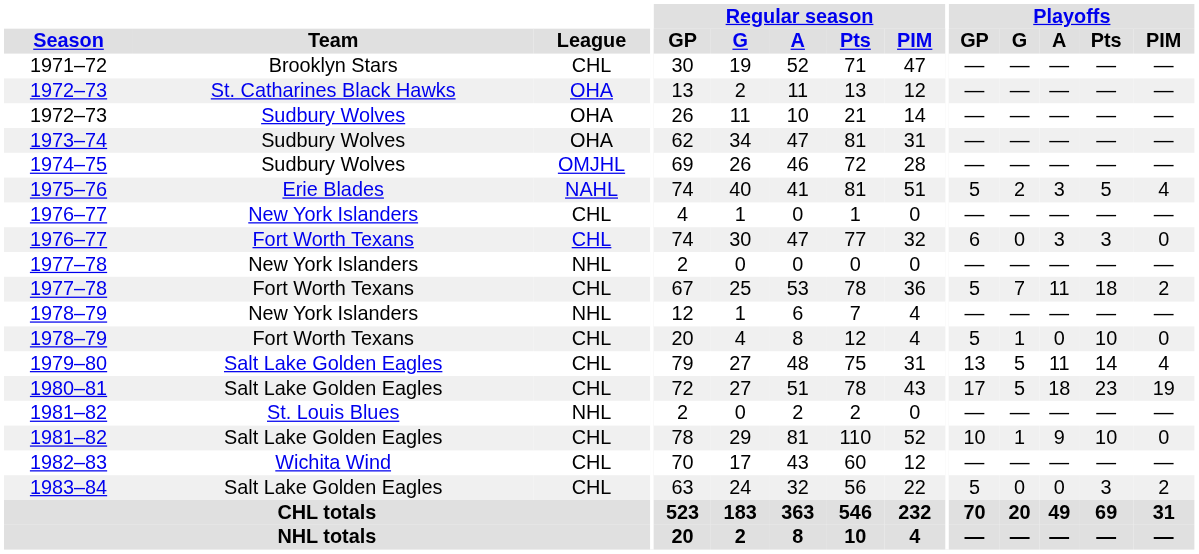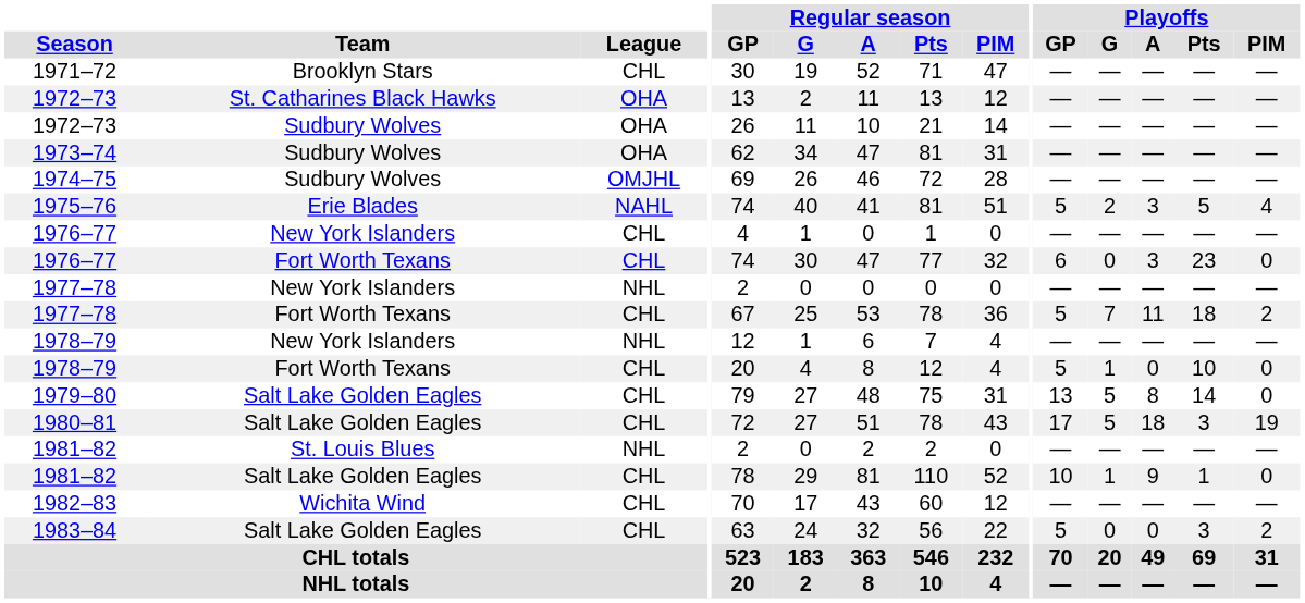 <table border="0" cellpadding="1" cellspacing="0" style="text-align:center; width:60em">
 <tr bgcolor="#e0e0e0">
 <th colspan="3" bgcolor="#ffffff"></th>
 <th rowspan="100" bgcolor="#ffffff"></th>
 <th colspan="5"><a href='#'>Regular season</a></th>
 <th rowspan="100" bgcolor="#ffffff"></th>
 <th colspan="5"><a href='#'>Playoffs</a></th>
 </tr>
 <tr bgcolor="#e0e0e0">
 <th><a href='#'>Season</a></th>
 <th>Team</th>
 <th>League</th>
 <th>GP</th>
 <th><a href='#'>G</a></th>
 <th><a href='#'>A</a></th>
 <th><a href='#'>Pts</a></th>
 <th><a href='#'>PIM</a></th>
 <th>GP</th>
 <th>G</th>
 <th>A</th>
 <th>Pts</th>
 <th>PIM</th>
 </tr>
 <tr>
 <td>1971–72</td>
 <td>Brooklyn Stars</td>
 <td>CHL</td>
 <td>30</td>
 <td>19</td>
 <td>52</td>
 <td>71</td>
 <td>47</td>
 <td>—</td>
 <td>—</td>
 <td>—</td>
 <td>—</td>
 <td>—</td>
 </tr>
 <tr bgcolor="#f0f0f0">
 <td><a href='#'>1972–73</a></td>
 <td><a href='#'>St. Catharines Black Hawks</a></td>
 <td><a href='#'>OHA</a></td>
 <td>13</td>
 <td>2</td>
 <td>11</td>
 <td>13</td>
 <td>12</td>
 <td>—</td>
 <td>—</td>
 <td>—</td>
 <td>—</td>
 <td>—</td>
 </tr>
 <tr>
 <td>1972–73</td>
 <td><a href='#'>Sudbury Wolves</a></td>
 <td>OHA</td>
 <td>26</td>
 <td>11</td>
 <td>10</td>
 <td>21</td>
 <td>14</td>
 <td>—</td>
 <td>—</td>
 <td>—</td>
 <td>—</td>
 <td>—</td>
 </tr>
 <tr bgcolor="#f0f0f0">
 <td><a href='#'>1973–74</a></td>
 <td>Sudbury Wolves</td>
 <td>OHA</td>
 <td>62</td>
 <td>34</td>
 <td>47</td>
 <td>81</td>
 <td>31</td>
 <td>—</td>
 <td>—</td>
 <td>—</td>
 <td>—</td>
 <td>—</td>
 </tr>
 <tr>
 <td><a href='#'>1974–75</a></td>
 <td>Sudbury Wolves</td>
 <td><a href='#'>OMJHL</a></td>
 <td>69</td>
 <td>26</td>
 <td>46</td>
 <td>72</td>
 <td>28</td>
 <td>—</td>
 <td>—</td>
 <td>—</td>
 <td>—</td>
 <td>—</td>
 </tr>
 <tr bgcolor="#f0f0f0">
 <td><a href='#'>1975–76</a></td>
 <td><a href='#'>Erie Blades</a></td>
 <td><a href='#'>NAHL</a></td>
 <td>74</td>
 <td>40</td>
 <td>41</td>
 <td>81</td>
 <td>51</td>
 <td>5</td>
 <td>2</td>
 <td>3</td>
 <td>5</td>
 <td>4</td>
 </tr>
 <tr>
 <td><a href='#'>1976–77</a></td>
 <td><a href='#'>New York Islanders</a></td>
 <td>CHL</td>
 <td>4</td>
 <td>1</td>
 <td>0</td>
 <td>1</td>
 <td>0</td>
 <td>—</td>
 <td>—</td>
 <td>—</td>
 <td>—</td>
 <td>—</td>
 </tr>
 <tr bgcolor="#f0f0f0">
 <td><a href='#'>1976–77</a></td>
 <td><a href='#'>Fort Worth Texans</a></td>
 <td><a href='#'>CHL</a></td>
 <td>74</td>
 <td>30</td>
 <td>47</td>
 <td>77</td>
 <td>32</td>
 <td>6</td>
 <td>0</td>
 <td>3</td>
-<td>3</td>
+<td>23</td>
 <td>0</td>
 </tr>
 <tr>
 <td><a href='#'>1977–78</a></td>
 <td>New York Islanders</td>
 <td>NHL</td>
 <td>2</td>
 <td>0</td>
 <td>0</td>
 <td>0</td>
 <td>0</td>
 <td>—</td>
 <td>—</td>
 <td>—</td>
 <td>—</td>
 <td>—</td>
 </tr>
 <tr bgcolor="#f0f0f0">
 <td><a href='#'>1977–78</a></td>
 <td>Fort Worth Texans</td>
 <td>CHL</td>
 <td>67</td>
 <td>25</td>
 <td>53</td>
 <td>78</td>
 <td>36</td>
 <td>5</td>
 <td>7</td>
 <td>11</td>
 <td>18</td>
 <td>2</td>
 </tr>
 <tr>
 <td><a href='#'>1978–79</a></td>
 <td>New York Islanders</td>
 <td>NHL</td>
 <td>12</td>
 <td>1</td>
 <td>6</td>
 <td>7</td>
 <td>4</td>
 <td>—</td>
 <td>—</td>
 <td>—</td>
 <td>—</td>
 <td>—</td>
 </tr>
 <tr bgcolor="#f0f0f0">
 <td><a href='#'>1978–79</a></td>
 <td>Fort Worth Texans</td>
 <td>CHL</td>
 <td>20</td>
 <td>4</td>
 <td>8</td>
 <td>12</td>
 <td>4</td>
 <td>5</td>
 <td>1</td>
 <td>0</td>
 <td>10</td>
 <td>0</td>
 </tr>
 <tr>
 <td><a href='#'>1979–80</a></td>
 <td><a href='#'>Salt Lake Golden Eagles</a></td>
 <td>CHL</td>
 <td>79</td>
 <td>27</td>
 <td>48</td>
 <td>75</td>
 <td>31</td>
 <td>13</td>
 <td>5</td>
-<td>11</td>
+<td>8</td>
 <td>14</td>
-<td>4</td>
+<td>0</td>
 </tr>
 <tr bgcolor="#f0f0f0">
 <td><a href='#'>1980–81</a></td>
 <td>Salt Lake Golden Eagles</td>
 <td>CHL</td>
 <td>72</td>
 <td>27</td>
 <td>51</td>
 <td>78</td>
 <td>43</td>
 <td>17</td>
 <td>5</td>
 <td>18</td>
-<td>23</td>
+<td>3</td>
 <td>19</td>
 </tr>
 <tr>
 <td><a href='#'>1981–82</a></td>
 <td><a href='#'>St. Louis Blues</a></td>
 <td>NHL</td>
 <td>2</td>
 <td>0</td>
 <td>2</td>
 <td>2</td>
 <td>0</td>
 <td>—</td>
 <td>—</td>
 <td>—</td>
 <td>—</td>
 <td>—</td>
 </tr>
 <tr bgcolor="#f0f0f0">
 <td><a href='#'>1981–82</a></td>
 <td>Salt Lake Golden Eagles</td>
 <td>CHL</td>
 <td>78</td>
 <td>29</td>
 <td>81</td>
 <td>110</td>
 <td>52</td>
 <td>10</td>
 <td>1</td>
 <td>9</td>
-<td>10</td>
+<td>1</td>
 <td>0</td>
 </tr>
 <tr>
 <td><a href='#'>1982–83</a></td>
 <td><a href='#'>Wichita Wind</a></td>
 <td>CHL</td>
 <td>70</td>
 <td>17</td>
 <td>43</td>
 <td>60</td>
 <td>12</td>
 <td>—</td>
 <td>—</td>
 <td>—</td>
 <td>—</td>
 <td>—</td>
 </tr>
 <tr bgcolor="#f0f0f0">
 <td><a href='#'>1983–84</a></td>
 <td>Salt Lake Golden Eagles</td>
 <td>CHL</td>
 <td>63</td>
 <td>24</td>
 <td>32</td>
 <td>56</td>
 <td>22</td>
 <td>5</td>
 <td>0</td>
 <td>0</td>
 <td>3</td>
 <td>2</td>
 </tr>
 <tr bgcolor="#e0e0e0">
 <th colspan="3">CHL totals</th>
 <th>523</th>
 <th>183</th>
 <th>363</th>
 <th>546</th>
 <th>232</th>
 <th>70</th>
 <th>20</th>
 <th>49</th>
 <th>69</th>
 <th>31</th>
 </tr>
 <tr bgcolor="#e0e0e0">
 <th colspan="3">NHL totals</th>
 <th>20</th>
 <th>2</th>
 <th>8</th>
 <th>10</th>
 <th>4</th>
 <th>—</th>
 <th>—</th>
 <th>—</th>
 <th>—</th>
 <th>—</th>
 </tr>
 </table>
